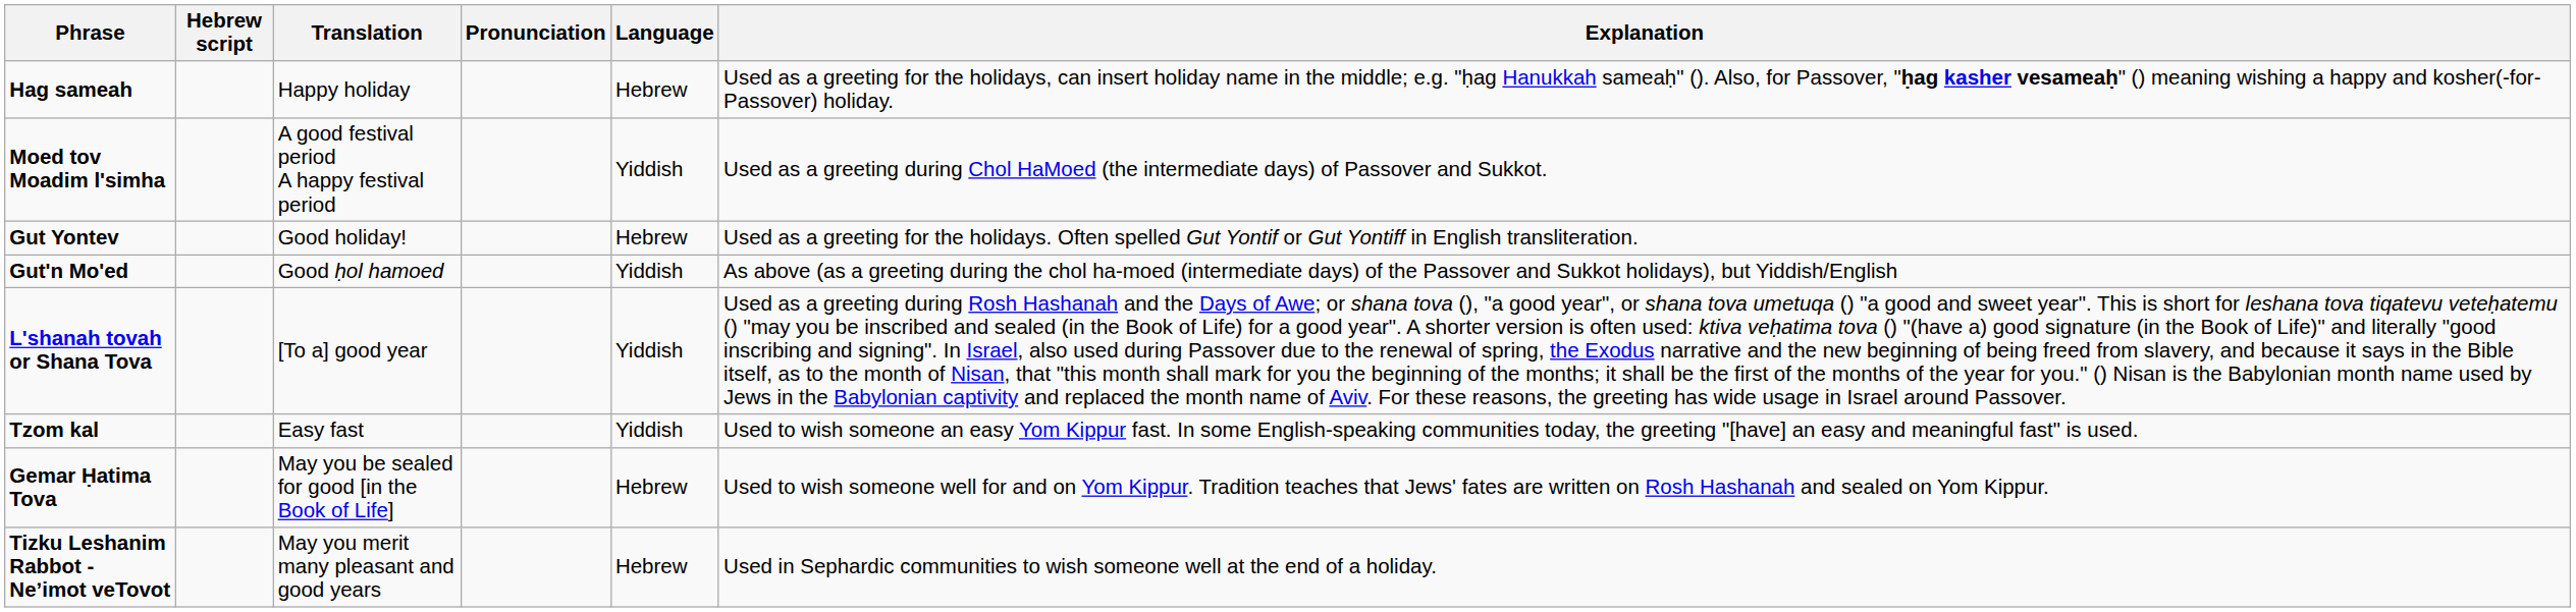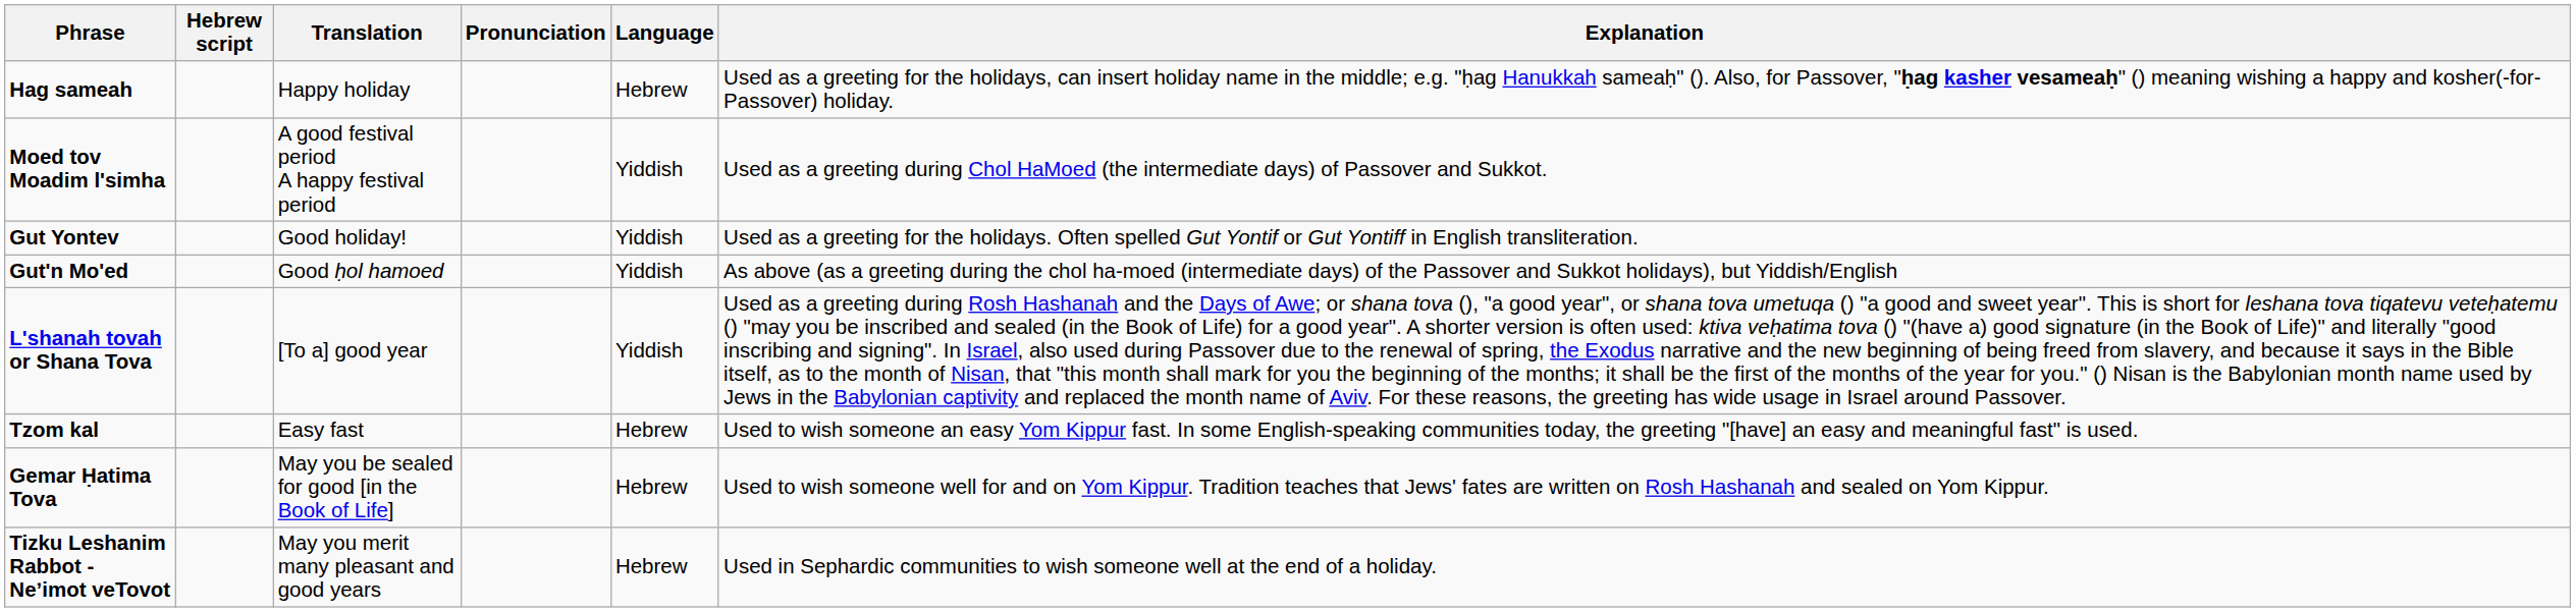 <table class="wikitable">
 <tr>
 <th>Phrase</th>
 <th>Hebrew script</th>
 <th>Translation</th>
 <th>Pronunciation</th>
 <th>Language</th>
 <th>Explanation</th>
 </tr>
 <tr>
 <td><strong>Hag sameah</strong></td>
 <td></td>
 <td>Happy holiday</td>
 <td></td>
 <td>Hebrew</td>
 <td>Used as a greeting for the holidays, can insert holiday name in the middle; e.g. "ḥag <a href='#'>Hanukkah</a> sameaḥ" (). Also, for Passover, "<strong>ḥag <a href='#'>kasher</a> vesameaḥ</strong>" () meaning wishing a happy and kosher(-for-Passover) holiday.</td>
 </tr>
 <tr>
 <td><strong>Moed tov<br>Moadim l'simha</strong></td>
 <td><br></td>
 <td>A good festival period<br>A happy festival period</td>
 <td></td>
 <td>Yiddish</td>
 <td>Used as a greeting during <a href='#'>Chol HaMoed</a> (the intermediate days) of Passover and Sukkot.</td>
 </tr>
 <tr>
 <td><strong>Gut Yontev</strong></td>
 <td></td>
 <td>Good holiday!</td>
 <td></td>
-<td>Hebrew</td>
+<td>Yiddish</td>
 <td>Used as a greeting for the holidays. Often spelled <em>Gut Yontif</em> or <em>Gut Yontiff</em> in English transliteration.</td>
 </tr>
 <tr>
 <td><strong>Gut'n Mo'ed</strong></td>
 <td></td>
 <td>Good <em>ḥol hamoed</em></td>
 <td></td>
 <td>Yiddish</td>
 <td>As above (as a greeting during the chol ha-moed (intermediate days) of the Passover and Sukkot holidays), but Yiddish/English</td>
 </tr>
 <tr>
 <td><strong><a href='#'>L'shanah tovah</a> or Shana Tova</strong></td>
 <td></td>
 <td>[To a] good year</td>
 <td></td>
 <td>Yiddish</td>
 <td>Used as a greeting during <a href='#'>Rosh Hashanah</a> and the <a href='#'>Days of Awe</a>; or <em>shana tova</em> (), "a good year", or <em>shana tova umetuqa</em> () "a good and sweet year". This is short for <em>leshana tova tiqatevu veteḥatemu</em> () "may you be inscribed and sealed (in the Book of Life) for a good year". A shorter version is often used: <em>ktiva veḥatima tova</em> () "(have a) good signature (in the Book of Life)" and literally "good inscribing and signing". In <a href='#'>Israel</a>, also used during Passover due to the renewal of spring, <a href='#'>the Exodus</a> narrative and the new beginning of being freed from slavery, and because it says in the Bible itself, as to the month of <a href='#'>Nisan</a>, that "this month shall mark for you the beginning of the months; it shall be the first of the months of the year for you." () Nisan is the Babylonian month name used by Jews in the <a href='#'>Babylonian captivity</a> and replaced the month name of <a href='#'>Aviv</a>. For these reasons, the greeting has wide usage in Israel around Passover.</td>
 </tr>
 <tr>
 <td><strong>Tzom kal</strong></td>
 <td></td>
 <td>Easy fast</td>
 <td></td>
-<td>Yiddish</td>
+<td>Hebrew</td>
 <td>Used to wish someone an easy <a href='#'>Yom Kippur</a> fast. In some English-speaking communities today, the greeting "[have] an easy and meaningful fast" is used.</td>
 </tr>
 <tr>
 <td><strong>Gemar Ḥatima Tova</strong></td>
 <td></td>
 <td>May you be sealed for good [in the <a href='#'>Book of Life</a>]</td>
 <td></td>
 <td>Hebrew</td>
 <td>Used to wish someone well for and on <a href='#'>Yom Kippur</a>. Tradition teaches that Jews' fates are written on <a href='#'>Rosh Hashanah</a> and sealed on Yom Kippur.</td>
 </tr>
 <tr>
 <td><strong>Tizku Leshanim Rabbot - Neʼimot veTovot</strong></td>
 <td></td>
 <td>May you merit many pleasant and good years</td>
 <td></td>
 <td>Hebrew</td>
 <td>Used in Sephardic communities to wish someone well at the end of a holiday.</td>
 </tr>
 </table>
